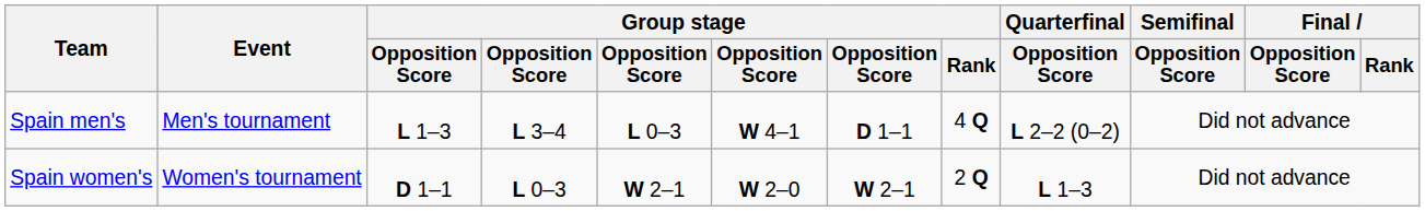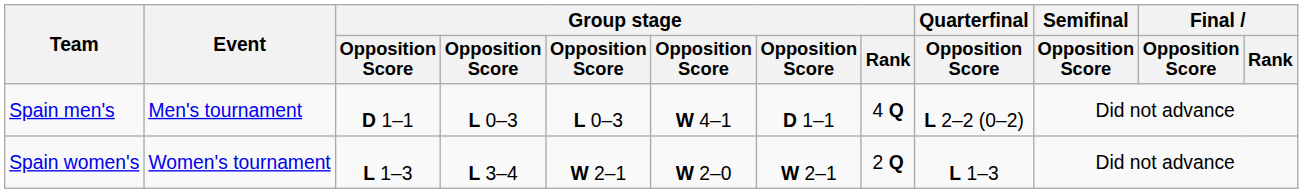 <table class="wikitable" style="font-size:90%">
 <tr>
 <th rowspan=2>Team</th>
 <th rowspan=2>Event</th>
 <th colspan=6>Group stage</th>
 <th>Quarterfinal</th>
 <th>Semifinal</th>
 <th colspan=2>Final / </th>
 </tr>
 <tr style="font-size:95%">
 <th>Opposition<br>Score</th>
 <th>Opposition<br>Score</th>
 <th>Opposition<br>Score</th>
 <th>Opposition<br>Score</th>
 <th>Opposition<br>Score</th>
 <th>Rank</th>
 <th>Opposition<br>Score</th>
 <th>Opposition<br>Score</th>
 <th>Opposition<br>Score</th>
 <th>Rank</th>
 </tr>
 <tr align=center>
 <td align=left><a href='#'>Spain men's</a></td>
 <td align=left><a href='#'>Men's tournament</a></td>
-<td><br><strong>L</strong> 1–3</td>
-<td><br><strong>L</strong> 3–4</td>
+<td><br><strong>D</strong> 1–1</td>
+<td><br><strong>L</strong> 0–3</td>
 <td><br><strong>L</strong> 0–3</td>
 <td><br><strong>W</strong> 4–1</td>
 <td><br><strong>D</strong> 1–1</td>
 <td>4 <strong>Q</strong></td>
 <td><br><strong>L</strong> 2–2 (0–2)</td>
 <td colspan=3>Did not advance</td>
 </tr>
 <tr align=center>
 <td align=left><a href='#'>Spain women's</a></td>
 <td align=left><a href='#'>Women's tournament</a></td>
-<td><br><strong>D</strong> 1–1</td>
-<td><br><strong>L</strong> 0–3</td>
+<td><br><strong>L</strong> 1–3</td>
+<td><br><strong>L</strong> 3–4</td>
 <td><br><strong>W</strong> 2–1</td>
 <td><br><strong>W</strong> 2–0</td>
 <td><br><strong>W</strong> 2–1</td>
 <td>2 <strong>Q</strong></td>
 <td><br><strong>L</strong> 1–3</td>
 <td colspan=3>Did not advance</td>
 </tr>
 </table>
